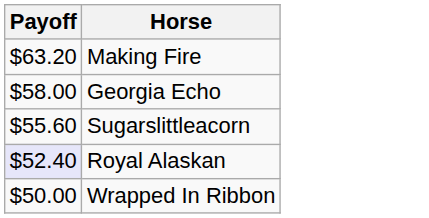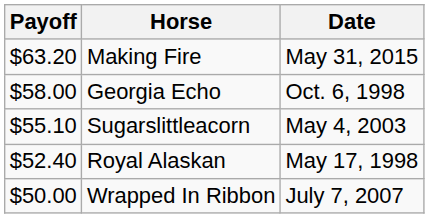 <table class="wikitable">
 <tr>
 <th>Payoff</th>
 <th>Horse</th>
+<th>Date</th>
 </tr>
 <tr>
 <td>$63.20</td>
 <td>Making Fire</td>
+<td>May 31, 2015</td>
 </tr>
 <tr>
 <td>$58.00</td>
 <td>Georgia Echo</td>
+<td>Oct. 6, 1998</td>
 </tr>
 <tr>
-<td>$55.60</td>
+<td>$55.10</td>
 <td>Sugarslittleacorn</td>
+<td>May 4, 2003</td>
 </tr>
 <tr>
-<td style="background: lavender;">$52.40</td>
+<td>$52.40</td>
 <td>Royal Alaskan</td>
+<td>May 17, 1998</td>
 </tr>
 <tr>
 <td>$50.00</td>
 <td>Wrapped In Ribbon</td>
+<td>July 7, 2007</td>
 </tr>
 </table>
